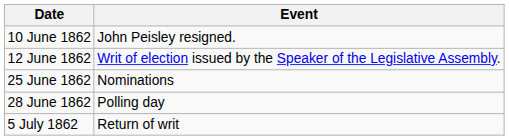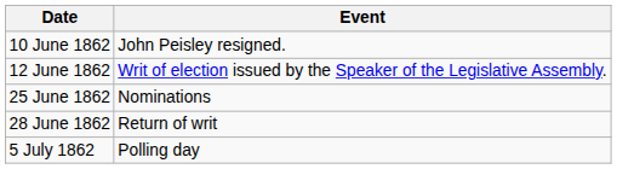 <table class="wikitable">
 <tr>
 <th>Date</th>
 <th>Event</th>
 </tr>
 <tr>
 <td>10 June 1862</td>
 <td>John Peisley resigned.</td>
 </tr>
 <tr>
 <td>12 June 1862</td>
 <td><a href='#'>Writ of election</a> issued by the <a href='#'>Speaker of the Legislative Assembly</a>.</td>
 </tr>
 <tr>
 <td>25 June 1862</td>
 <td>Nominations</td>
 </tr>
 <tr>
 <td>28 June 1862</td>
-<td>Polling day</td>
+<td>Return of writ</td>
 </tr>
 <tr>
 <td>5 July 1862</td>
-<td>Return of writ</td>
+<td>Polling day</td>
 </tr>
 </table>
